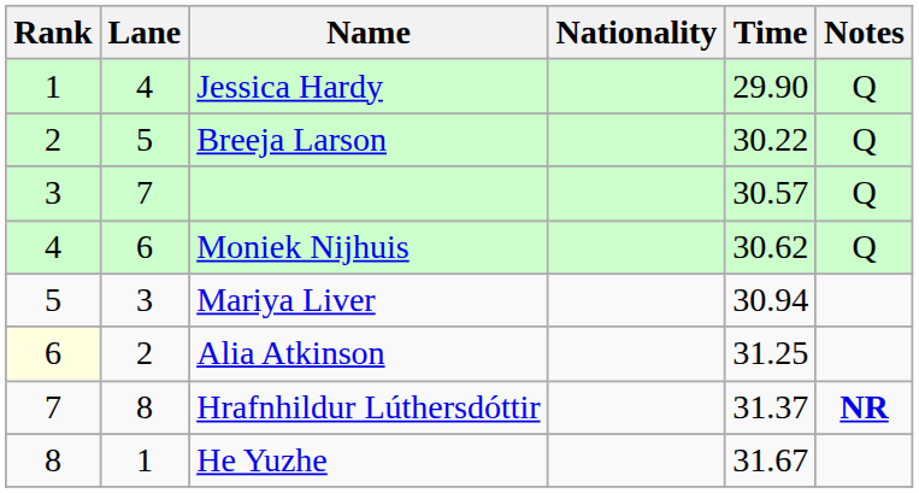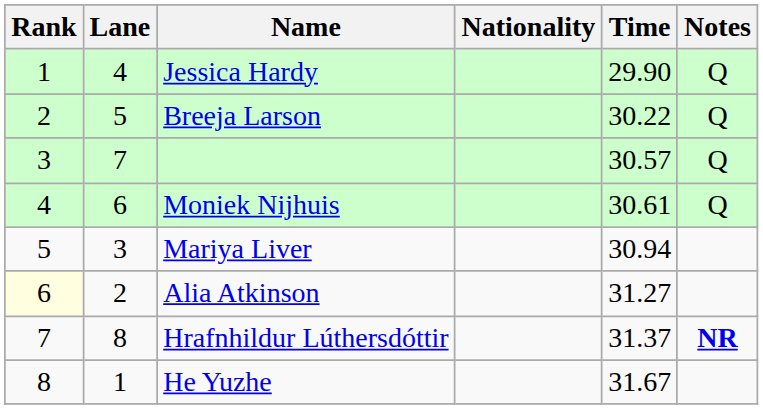 <table class="wikitable sortable" style="text-align:center">
 <tr>
 <th>Rank</th>
 <th>Lane</th>
 <th>Name</th>
 <th>Nationality</th>
 <th>Time</th>
 <th>Notes</th>
 </tr>
 <tr bgcolor=ccffcc>
 <td>1</td>
 <td>4</td>
 <td align=left><a href='#'>Jessica Hardy</a></td>
 <td align=left></td>
 <td>29.90</td>
 <td>Q</td>
 </tr>
 <tr bgcolor=ccffcc>
 <td>2</td>
 <td>5</td>
 <td align=left><a href='#'>Breeja Larson</a></td>
 <td align=left></td>
 <td>30.22</td>
 <td>Q</td>
 </tr>
 <tr bgcolor=ccffcc>
 <td>3</td>
 <td>7</td>
 <td align=left></td>
 <td align=left></td>
 <td>30.57</td>
 <td>Q</td>
 </tr>
 <tr bgcolor=ccffcc>
 <td>4</td>
 <td>6</td>
 <td align=left><a href='#'>Moniek Nijhuis</a></td>
 <td align=left></td>
-<td>30.62</td>
+<td>30.61</td>
 <td>Q</td>
 </tr>
 <tr>
 <td>5</td>
 <td>3</td>
 <td align=left><a href='#'>Mariya Liver</a></td>
 <td align=left></td>
 <td>30.94</td>
 <td></td>
 </tr>
 <tr>
 <td style="background: lightyellow;">6</td>
 <td>2</td>
 <td align=left><a href='#'>Alia Atkinson</a></td>
 <td align=left></td>
-<td>31.25</td>
+<td>31.27</td>
 <td></td>
 </tr>
 <tr>
 <td>7</td>
 <td>8</td>
 <td align=left><a href='#'>Hrafnhildur Lúthersdóttir</a></td>
 <td align=left></td>
 <td>31.37</td>
 <td><strong><a href='#'>NR</a></strong></td>
 </tr>
 <tr>
 <td>8</td>
 <td>1</td>
 <td align=left><a href='#'>He Yuzhe</a></td>
 <td align=left></td>
 <td>31.67</td>
 <td></td>
 </tr>
 </table>
